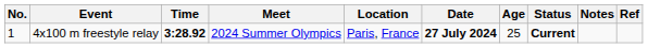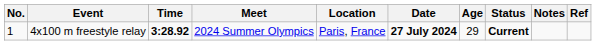 <table class="wikitable sortable">
 <tr>
 <th>No.</th>
 <th>Event</th>
 <th>Time</th>
 <th>Meet</th>
 <th>Location</th>
 <th>Date</th>
 <th>Age</th>
 <th>Status</th>
 <th>Notes</th>
 <th>Ref</th>
 </tr>
 <tr>
 <td>1</td>
 <td>4x100 m freestyle relay</td>
 <td align="center"><strong>3:28.92</strong></td>
 <td><a href='#'>2024 Summer Olympics</a></td>
 <td><a href='#'>Paris</a>, <a href='#'>France</a></td>
 <td align="center"><strong>27 July 2024</strong></td>
-<td align="center">25</td>
+<td align="center">29</td>
 <td align="center"><strong>Current</strong></td>
 <td></td>
 <td align="center"></td>
 </tr>
 </table>
